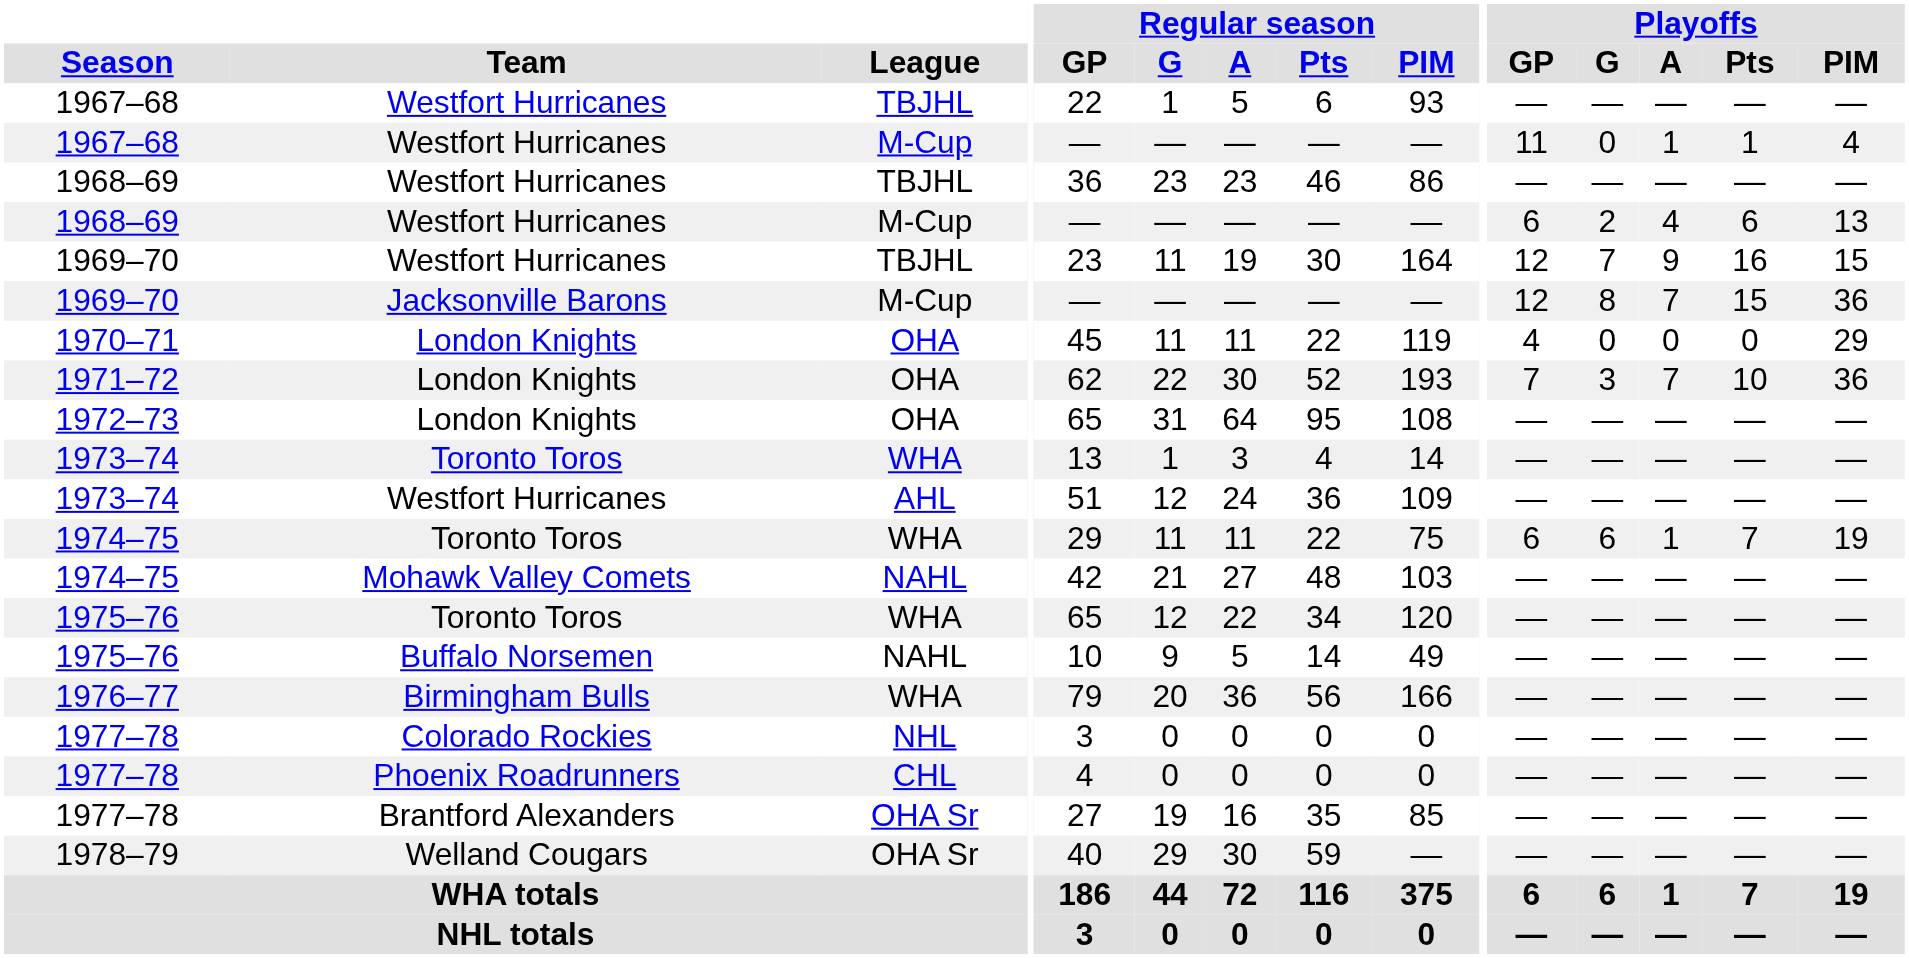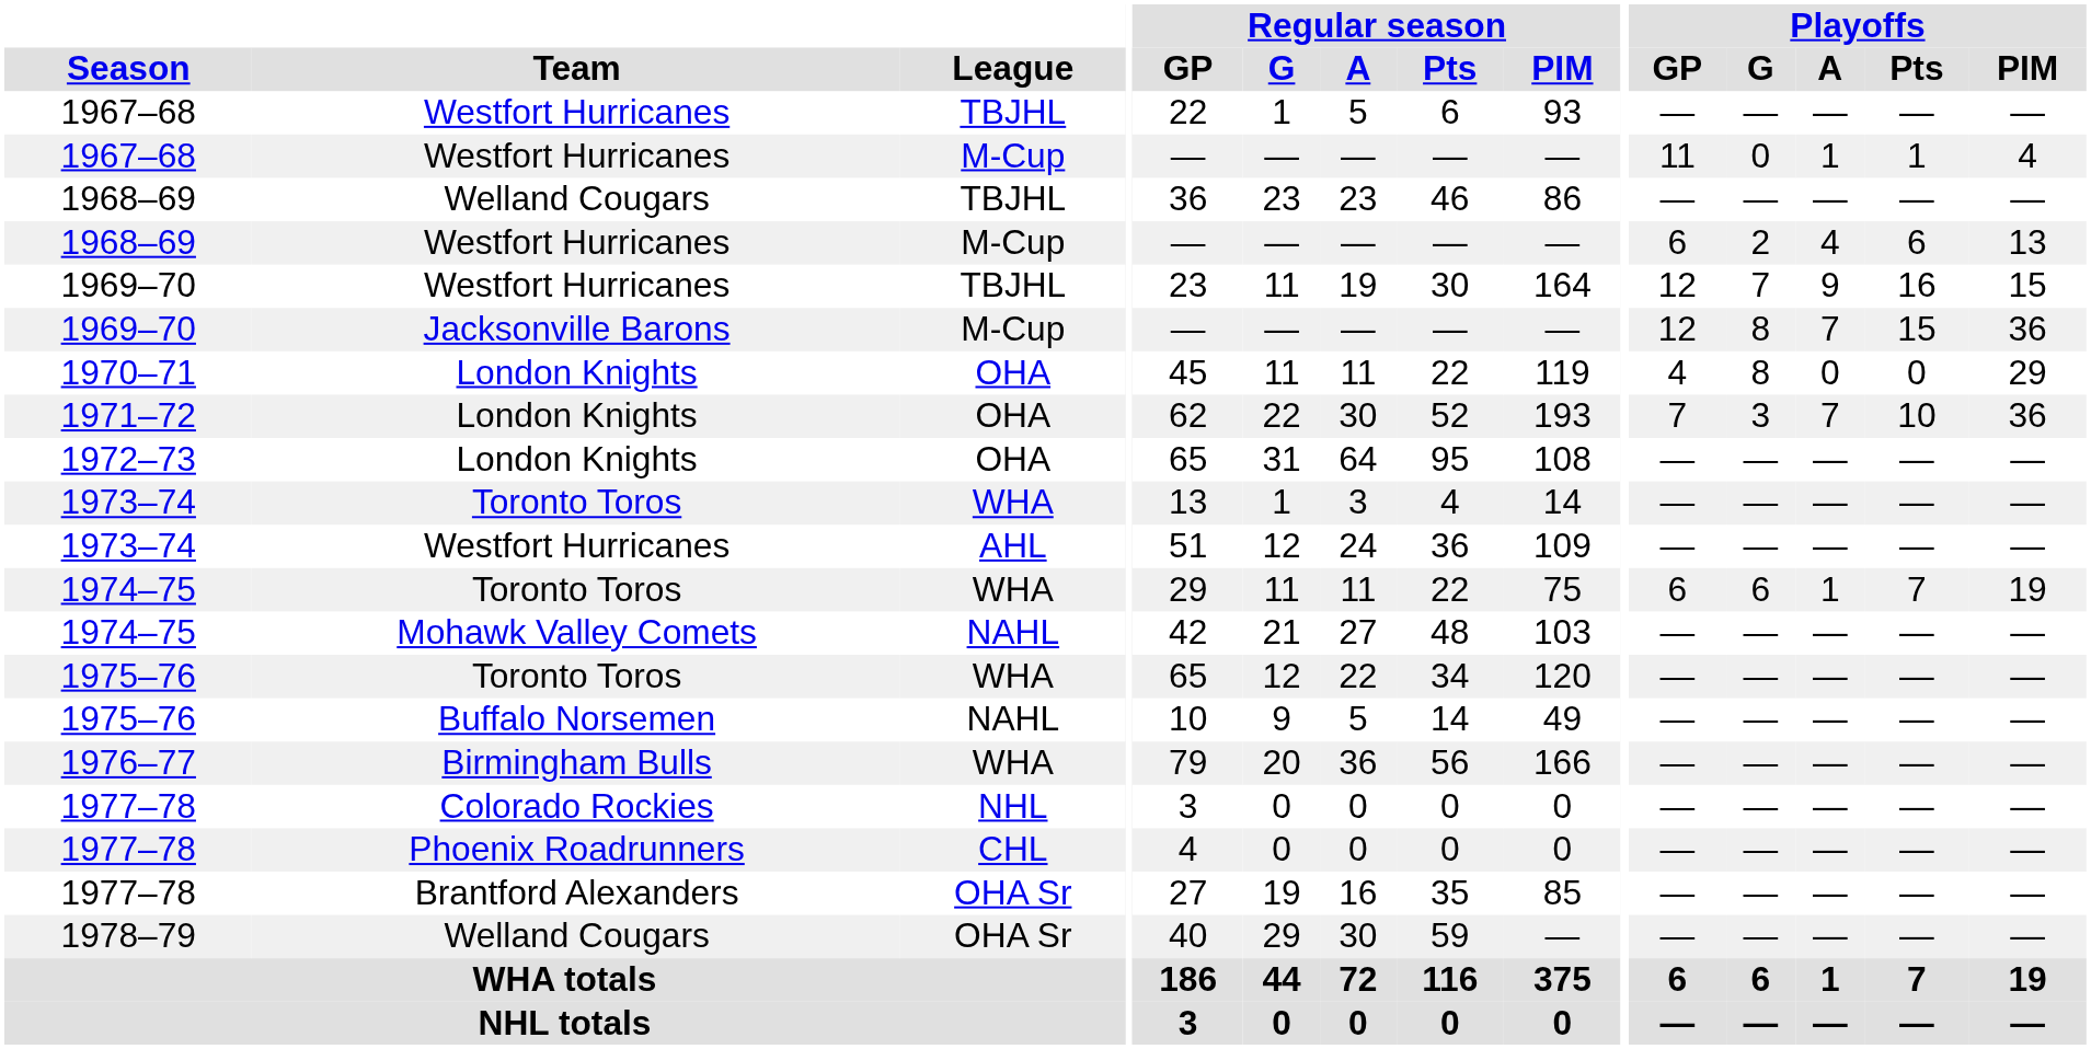 <table border="0" cellpadding="1" cellspacing="0" style="text-align:center; width:60em">
 <tr bgcolor="#e0e0e0">
 <th colspan="3" bgcolor="#ffffff"></th>
 <th rowspan="100" bgcolor="#ffffff"></th>
 <th colspan="5"><a href='#'>Regular season</a></th>
 <th rowspan="100" bgcolor="#ffffff"></th>
 <th colspan="5"><a href='#'>Playoffs</a></th>
 </tr>
 <tr bgcolor="#e0e0e0">
 <th><a href='#'>Season</a></th>
 <th>Team</th>
 <th>League</th>
 <th>GP</th>
 <th><a href='#'>G</a></th>
 <th><a href='#'>A</a></th>
 <th><a href='#'>Pts</a></th>
 <th><a href='#'>PIM</a></th>
 <th>GP</th>
 <th>G</th>
 <th>A</th>
 <th>Pts</th>
 <th>PIM</th>
 </tr>
 <tr>
 <td>1967–68</td>
 <td><a href='#'>Westfort Hurricanes</a></td>
 <td><a href='#'>TBJHL</a></td>
 <td>22</td>
 <td>1</td>
 <td>5</td>
 <td>6</td>
 <td>93</td>
 <td>—</td>
 <td>—</td>
 <td>—</td>
 <td>—</td>
 <td>—</td>
 </tr>
 <tr bgcolor="#f0f0f0">
 <td><a href='#'>1967–68</a></td>
 <td>Westfort Hurricanes</td>
 <td><a href='#'>M-Cup</a></td>
 <td>—</td>
 <td>—</td>
 <td>—</td>
 <td>—</td>
 <td>—</td>
 <td>11</td>
 <td>0</td>
 <td>1</td>
 <td>1</td>
 <td>4</td>
 </tr>
 <tr>
 <td>1968–69</td>
-<td>Westfort Hurricanes</td>
+<td>Welland Cougars</td>
 <td>TBJHL</td>
 <td>36</td>
 <td>23</td>
 <td>23</td>
 <td>46</td>
 <td>86</td>
 <td>—</td>
 <td>—</td>
 <td>—</td>
 <td>—</td>
 <td>—</td>
 </tr>
 <tr bgcolor="#f0f0f0">
 <td><a href='#'>1968–69</a></td>
 <td>Westfort Hurricanes</td>
 <td>M-Cup</td>
 <td>—</td>
 <td>—</td>
 <td>—</td>
 <td>—</td>
 <td>—</td>
 <td>6</td>
 <td>2</td>
 <td>4</td>
 <td>6</td>
 <td>13</td>
 </tr>
 <tr>
 <td>1969–70</td>
 <td>Westfort Hurricanes</td>
 <td>TBJHL</td>
 <td>23</td>
 <td>11</td>
 <td>19</td>
 <td>30</td>
 <td>164</td>
 <td>12</td>
 <td>7</td>
 <td>9</td>
 <td>16</td>
 <td>15</td>
 </tr>
 <tr bgcolor="#f0f0f0">
 <td><a href='#'>1969–70</a></td>
 <td><a href='#'>Jacksonville Barons</a></td>
 <td>M-Cup</td>
 <td>—</td>
 <td>—</td>
 <td>—</td>
 <td>—</td>
 <td>—</td>
 <td>12</td>
 <td>8</td>
 <td>7</td>
 <td>15</td>
 <td>36</td>
 </tr>
 <tr>
 <td><a href='#'>1970–71</a></td>
 <td><a href='#'>London Knights</a></td>
 <td><a href='#'>OHA</a></td>
 <td>45</td>
 <td>11</td>
 <td>11</td>
 <td>22</td>
 <td>119</td>
 <td>4</td>
-<td>0</td>
+<td>8</td>
 <td>0</td>
 <td>0</td>
 <td>29</td>
 </tr>
 <tr bgcolor="#f0f0f0">
 <td><a href='#'>1971–72</a></td>
 <td>London Knights</td>
 <td>OHA</td>
 <td>62</td>
 <td>22</td>
 <td>30</td>
 <td>52</td>
 <td>193</td>
 <td>7</td>
 <td>3</td>
 <td>7</td>
 <td>10</td>
 <td>36</td>
 </tr>
 <tr>
 <td><a href='#'>1972–73</a></td>
 <td>London Knights</td>
 <td>OHA</td>
 <td>65</td>
 <td>31</td>
 <td>64</td>
 <td>95</td>
 <td>108</td>
 <td>—</td>
 <td>—</td>
 <td>—</td>
 <td>—</td>
 <td>—</td>
 </tr>
 <tr bgcolor="#f0f0f0">
 <td><a href='#'>1973–74</a></td>
 <td><a href='#'>Toronto Toros</a></td>
 <td><a href='#'>WHA</a></td>
 <td>13</td>
 <td>1</td>
 <td>3</td>
 <td>4</td>
 <td>14</td>
 <td>—</td>
 <td>—</td>
 <td>—</td>
 <td>—</td>
 <td>—</td>
 </tr>
 <tr>
 <td><a href='#'>1973–74</a></td>
 <td>Westfort Hurricanes</td>
 <td><a href='#'>AHL</a></td>
 <td>51</td>
 <td>12</td>
 <td>24</td>
 <td>36</td>
 <td>109</td>
 <td>—</td>
 <td>—</td>
 <td>—</td>
 <td>—</td>
 <td>—</td>
 </tr>
 <tr bgcolor="#f0f0f0">
 <td><a href='#'>1974–75</a></td>
 <td>Toronto Toros</td>
 <td>WHA</td>
 <td>29</td>
 <td>11</td>
 <td>11</td>
 <td>22</td>
 <td>75</td>
 <td>6</td>
 <td>6</td>
 <td>1</td>
 <td>7</td>
 <td>19</td>
 </tr>
 <tr>
 <td><a href='#'>1974–75</a></td>
 <td><a href='#'>Mohawk Valley Comets</a></td>
 <td><a href='#'>NAHL</a></td>
 <td>42</td>
 <td>21</td>
 <td>27</td>
 <td>48</td>
 <td>103</td>
 <td>—</td>
 <td>—</td>
 <td>—</td>
 <td>—</td>
 <td>—</td>
 </tr>
 <tr bgcolor="#f0f0f0">
 <td><a href='#'>1975–76</a></td>
 <td>Toronto Toros</td>
 <td>WHA</td>
 <td>65</td>
 <td>12</td>
 <td>22</td>
 <td>34</td>
 <td>120</td>
 <td>—</td>
 <td>—</td>
 <td>—</td>
 <td>—</td>
 <td>—</td>
 </tr>
 <tr>
 <td><a href='#'>1975–76</a></td>
 <td><a href='#'>Buffalo Norsemen</a></td>
 <td>NAHL</td>
 <td>10</td>
 <td>9</td>
 <td>5</td>
 <td>14</td>
 <td>49</td>
 <td>—</td>
 <td>—</td>
 <td>—</td>
 <td>—</td>
 <td>—</td>
 </tr>
 <tr bgcolor="#f0f0f0">
 <td><a href='#'>1976–77</a></td>
 <td><a href='#'>Birmingham Bulls</a></td>
 <td>WHA</td>
 <td>79</td>
 <td>20</td>
 <td>36</td>
 <td>56</td>
 <td>166</td>
 <td>—</td>
 <td>—</td>
 <td>—</td>
 <td>—</td>
 <td>—</td>
 </tr>
 <tr>
 <td><a href='#'>1977–78</a></td>
 <td><a href='#'>Colorado Rockies</a></td>
 <td><a href='#'>NHL</a></td>
 <td>3</td>
 <td>0</td>
 <td>0</td>
 <td>0</td>
 <td>0</td>
 <td>—</td>
 <td>—</td>
 <td>—</td>
 <td>—</td>
 <td>—</td>
 </tr>
 <tr bgcolor="#f0f0f0">
 <td><a href='#'>1977–78</a></td>
 <td><a href='#'>Phoenix Roadrunners</a></td>
 <td><a href='#'>CHL</a></td>
 <td>4</td>
 <td>0</td>
 <td>0</td>
 <td>0</td>
 <td>0</td>
 <td>—</td>
 <td>—</td>
 <td>—</td>
 <td>—</td>
 <td>—</td>
 </tr>
 <tr>
 <td>1977–78</td>
 <td>Brantford Alexanders</td>
 <td><a href='#'>OHA Sr</a></td>
 <td>27</td>
 <td>19</td>
 <td>16</td>
 <td>35</td>
 <td>85</td>
 <td>—</td>
 <td>—</td>
 <td>—</td>
 <td>—</td>
 <td>—</td>
 </tr>
 <tr bgcolor="#f0f0f0">
 <td>1978–79</td>
 <td>Welland Cougars</td>
 <td>OHA Sr</td>
 <td>40</td>
 <td>29</td>
 <td>30</td>
 <td>59</td>
 <td>—</td>
 <td>—</td>
 <td>—</td>
 <td>—</td>
 <td>—</td>
 <td>—</td>
 </tr>
 <tr bgcolor="#e0e0e0">
 <th colspan="3">WHA totals</th>
 <th>186</th>
 <th>44</th>
 <th>72</th>
 <th>116</th>
 <th>375</th>
 <th>6</th>
 <th>6</th>
 <th>1</th>
 <th>7</th>
 <th>19</th>
 </tr>
 <tr bgcolor="#e0e0e0">
 <th colspan="3">NHL totals</th>
 <th>3</th>
 <th>0</th>
 <th>0</th>
 <th>0</th>
 <th>0</th>
 <th>—</th>
 <th>—</th>
 <th>—</th>
 <th>—</th>
 <th>—</th>
 </tr>
 </table>
